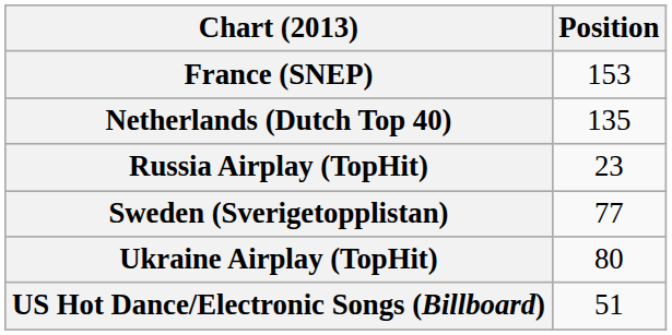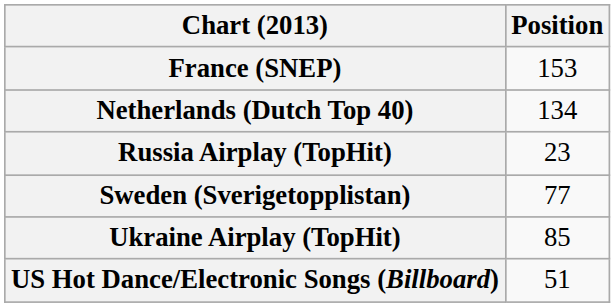 <table class="wikitable plainrowheaders sortable">
 <tr>
 <th scope="col">Chart (2013)</th>
 <th scope="col">Position</th>
 </tr>
 <tr>
 <th scope="row">France (SNEP)</th>
 <td style="text-align:center;">153</td>
 </tr>
 <tr>
 <th scope="row">Netherlands (Dutch Top 40)</th>
-<td style="text-align:center;">135</td>
+<td style="text-align:center;">134</td>
 </tr>
 <tr>
 <th scope="row">Russia Airplay (TopHit)</th>
 <td style="text-align:center;">23</td>
 </tr>
 <tr>
 <th scope="row">Sweden (Sverigetopplistan)</th>
 <td style="text-align:center;">77</td>
 </tr>
 <tr>
 <th scope="row">Ukraine Airplay (TopHit)</th>
-<td style="text-align:center;">80</td>
+<td style="text-align:center;">85</td>
 </tr>
 <tr>
 <th scope="row">US Hot Dance/Electronic Songs (<em>Billboard</em>)</th>
 <td style="text-align:center;">51</td>
 </tr>
 </table>
